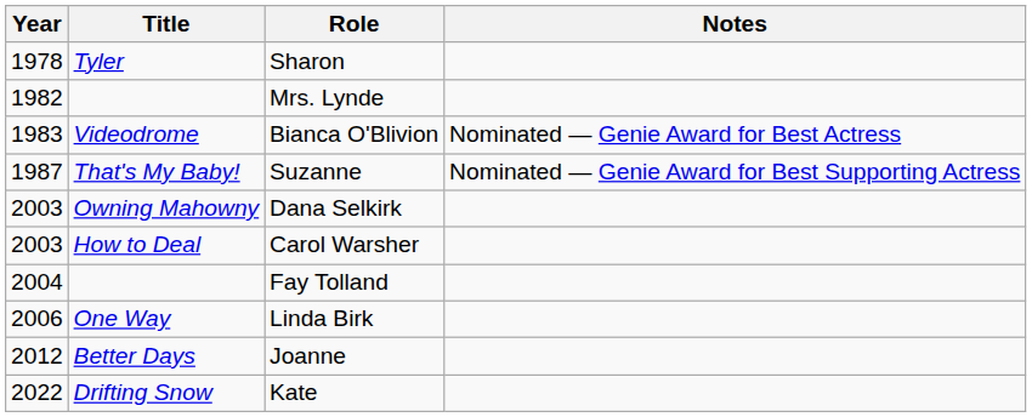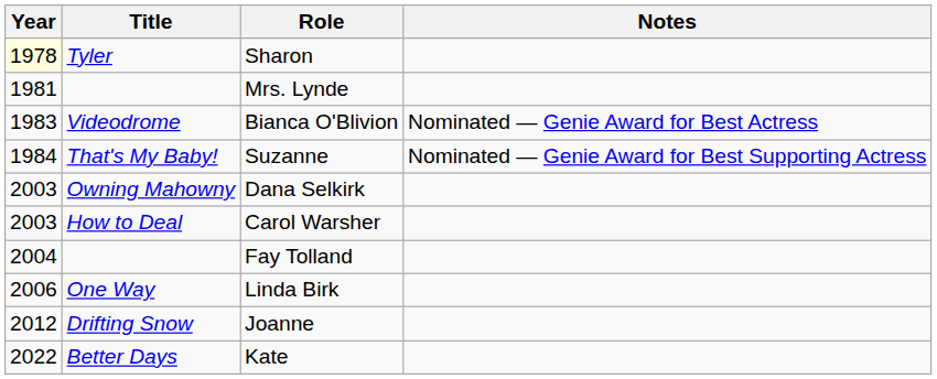 <table class="wikitable sortable">
 <tr>
 <th>Year</th>
 <th>Title</th>
 <th>Role</th>
 <th class="unsortable">Notes</th>
 </tr>
 <tr>
-<td>1978</td>
+<td style="background: lightyellow;">1978</td>
 <td><em><a href='#'>Tyler</a></em></td>
 <td>Sharon</td>
 <td></td>
 </tr>
 <tr>
-<td>1982</td>
+<td>1981</td>
 <td><em></em></td>
 <td>Mrs. Lynde</td>
 <td></td>
 </tr>
 <tr>
 <td>1983</td>
 <td><em><a href='#'>Videodrome</a></em></td>
 <td>Bianca O'Blivion</td>
 <td>Nominated — <a href='#'>Genie Award for Best Actress</a></td>
 </tr>
 <tr>
-<td>1987</td>
+<td>1984</td>
 <td><em><a href='#'>That's My Baby!</a></em></td>
 <td>Suzanne</td>
 <td>Nominated — <a href='#'>Genie Award for Best Supporting Actress</a></td>
 </tr>
 <tr>
 <td>2003</td>
 <td><em><a href='#'>Owning Mahowny</a></em></td>
 <td>Dana Selkirk</td>
 <td></td>
 </tr>
 <tr>
 <td>2003</td>
 <td><em><a href='#'>How to Deal</a></em></td>
 <td>Carol Warsher</td>
 <td></td>
 </tr>
 <tr>
 <td>2004</td>
 <td><em></em></td>
 <td>Fay Tolland</td>
 <td></td>
 </tr>
 <tr>
 <td>2006</td>
 <td><em><a href='#'>One Way</a></em></td>
 <td>Linda Birk</td>
 <td></td>
 </tr>
 <tr>
 <td>2012</td>
-<td><em><a href='#'>Better Days</a></em></td>
+<td><em><a href='#'>Drifting Snow</a></em></td>
 <td>Joanne</td>
 <td></td>
 </tr>
 <tr>
 <td>2022</td>
-<td><em><a href='#'>Drifting Snow</a></em></td>
+<td><em><a href='#'>Better Days</a></em></td>
 <td>Kate</td>
 <td></td>
 </tr>
 </table>
